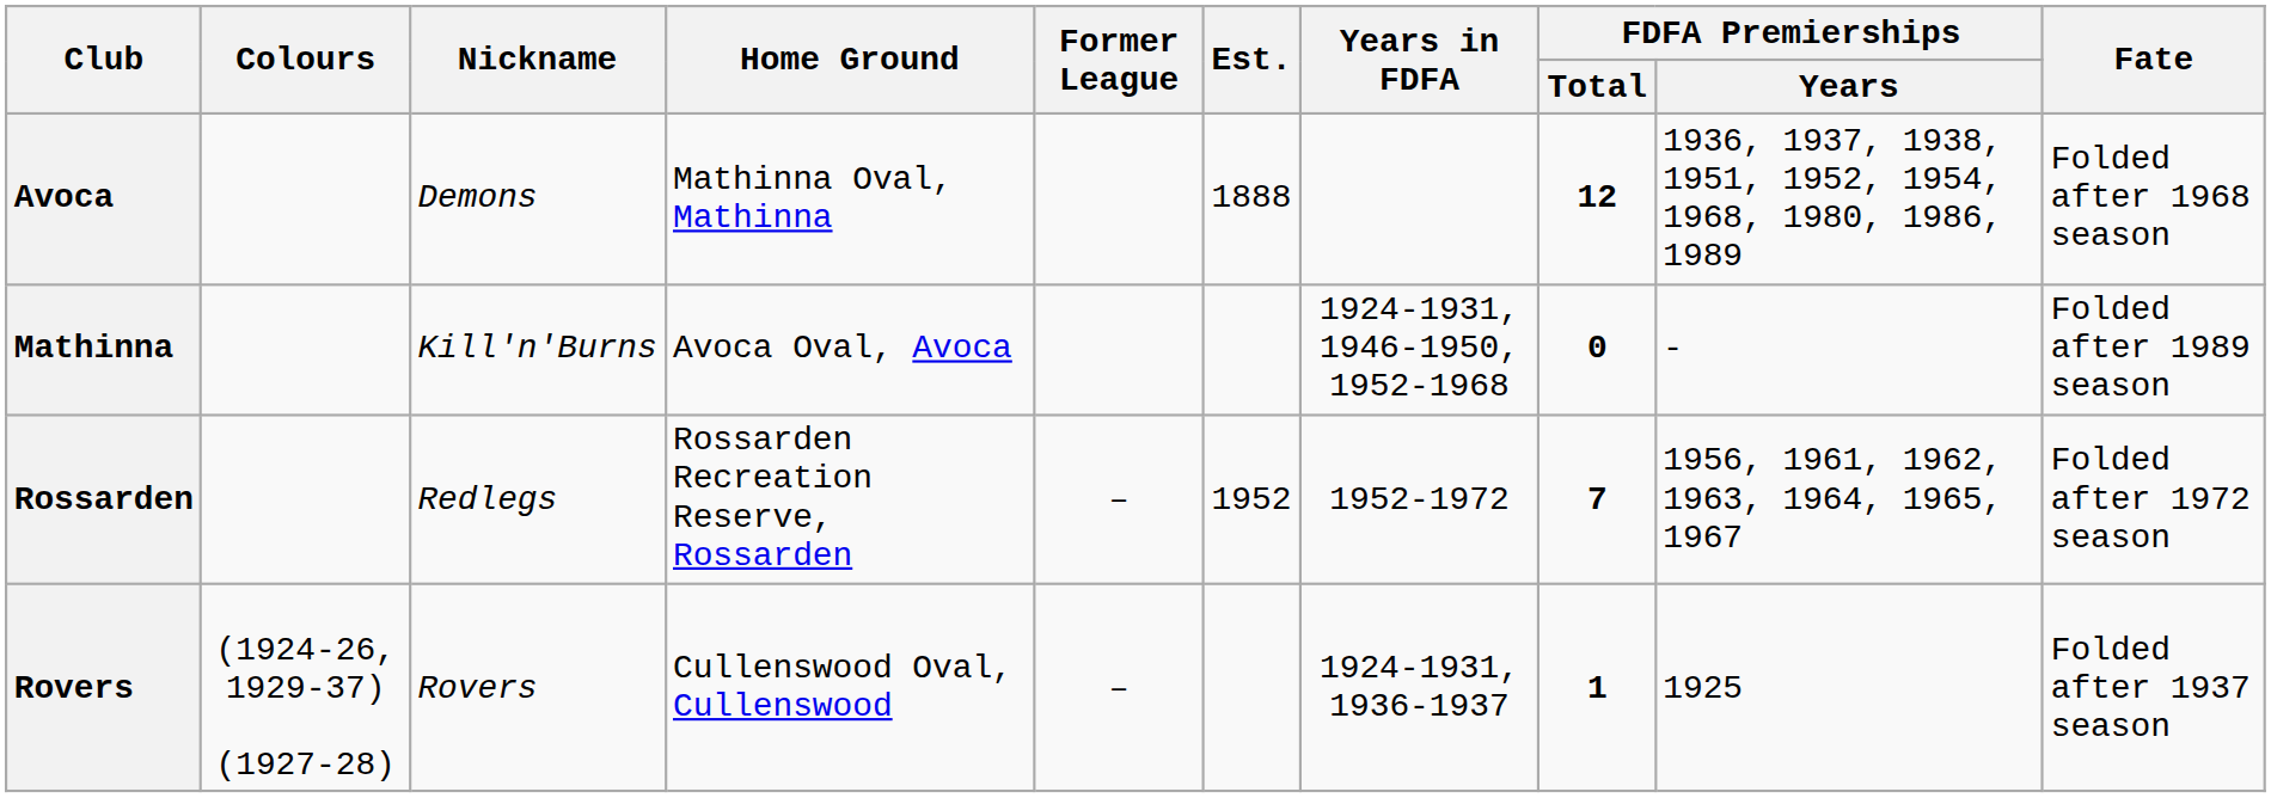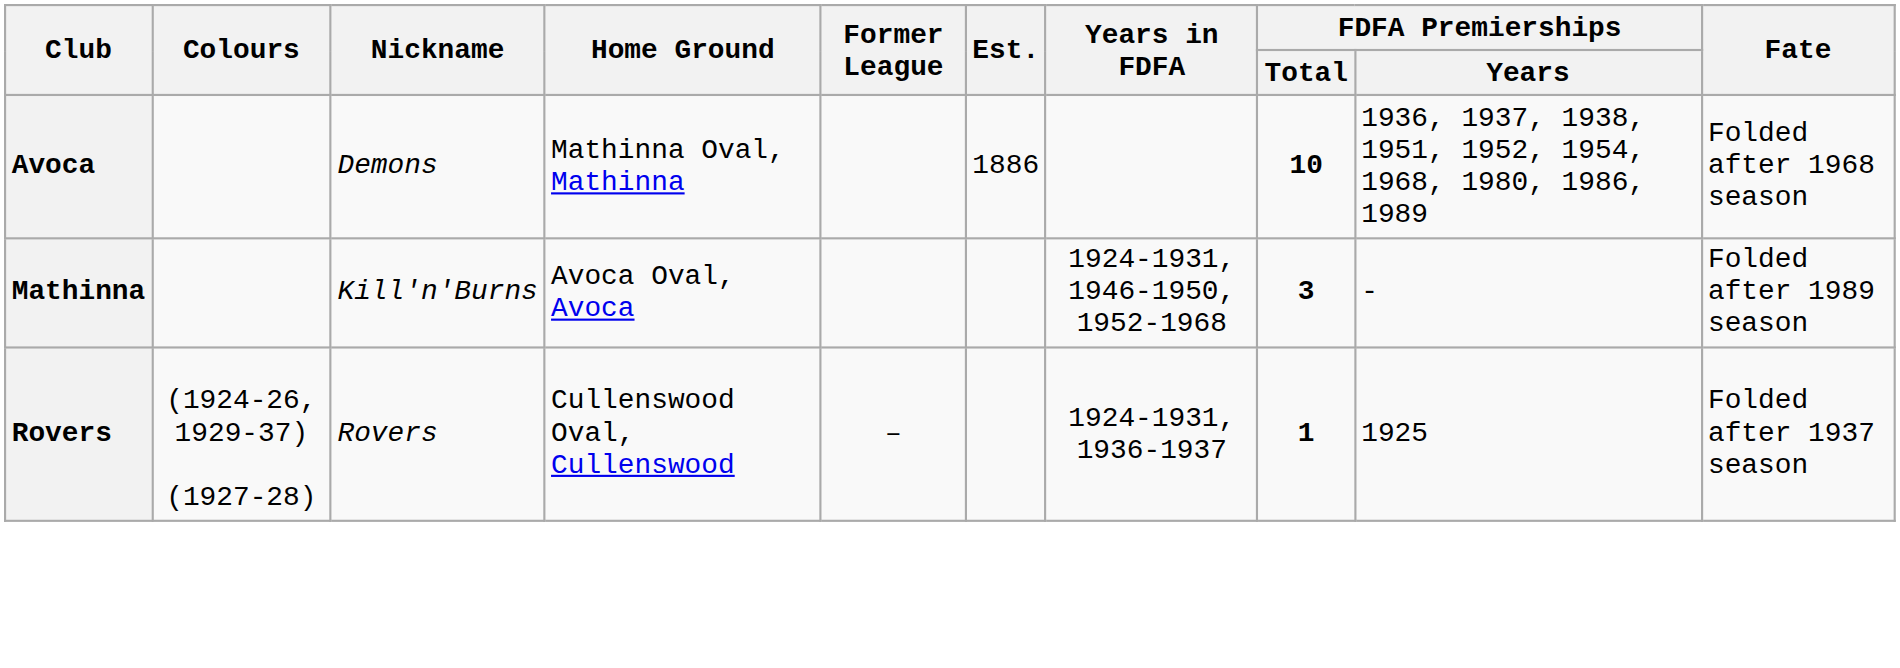 <table class="wikitable sortable" style="text-align:center; width:100%">
 <tr>
 <th rowspan="2">Club</th>
 <th rowspan="2">Colours</th>
 <th rowspan="2">Nickname</th>
 <th rowspan="2">Home Ground</th>
 <th rowspan="2">Former League</th>
 <th rowspan="2">Est.</th>
 <th rowspan="2">Years in FDFA</th>
 <th colspan="2">FDFA Premierships</th>
 <th rowspan="2">Fate</th>
 </tr>
 <tr>
 <th>Total</th>
 <th>Years</th>
 </tr>
 <tr>
 <th style="text-align:left">Avoca</th>
 <td></td>
 <td align="left"><em>Demons</em></td>
 <td align="left">Mathinna Oval, <a href='#'>Mathinna</a></td>
 <td></td>
-<td>1888</td>
+<td>1886</td>
 <td></td>
-<td><strong>12</strong></td>
+<td><strong>10</strong></td>
 <td align="left">1936, 1937, 1938, 1951, 1952, 1954, 1968, 1980, 1986, 1989</td>
 <td align="left">Folded after 1968 season</td>
 </tr>
 <tr>
 <th style="text-align:left">Mathinna</th>
 <td></td>
 <td align="left"><em>Kill'n'Burns</em></td>
 <td align="left">Avoca Oval, <a href='#'>Avoca</a></td>
 <td></td>
 <td></td>
 <td>1924-1931, 1946-1950, 1952-1968</td>
-<td><strong>0</strong></td>
+<td><strong>3</strong></td>
 <td align="left">-</td>
 <td align="left">Folded after 1989 season</td>
-</tr>
-<tr>
-<th style="text-align:left">Rossarden</th>
-<td></td>
-<td align="left"><em>Redlegs</em></td>
-<td align="left">Rossarden Recreation Reserve, <a href='#'>Rossarden</a></td>
-<td>–</td>
-<td>1952</td>
-<td>1952-1972</td>
-<td><strong>7</strong></td>
-<td align="left">1956, 1961, 1962, 1963, 1964, 1965, 1967</td>
-<td align="left">Folded after 1972 season</td>
 </tr>
 <tr>
 <th style="text-align:left">Rovers</th>
 <td><br>(1924-26, 1929-37)<br><br>(1927-28)</td>
 <td align="left"><em>Rovers</em></td>
 <td align="left">Cullenswood Oval, <a href='#'>Cullenswood</a></td>
 <td>–</td>
 <td></td>
 <td>1924-1931, 1936-1937</td>
 <td><strong>1</strong></td>
 <td align="left">1925</td>
 <td align="left">Folded after 1937 season</td>
 </tr>
 </table>
